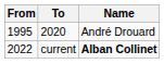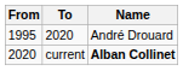 <table class="wikitable">
 <tr>
 <th>From</th>
 <th>To</th>
 <th>Name</th>
 </tr>
 <tr>
 <td>1995</td>
 <td>2020</td>
 <td>André Drouard</td>
 </tr>
 <tr>
-<td>2022</td>
+<td>2020</td>
 <td>current</td>
 <td><strong>Alban Collinet</strong></td>
 </tr>
 </table>
